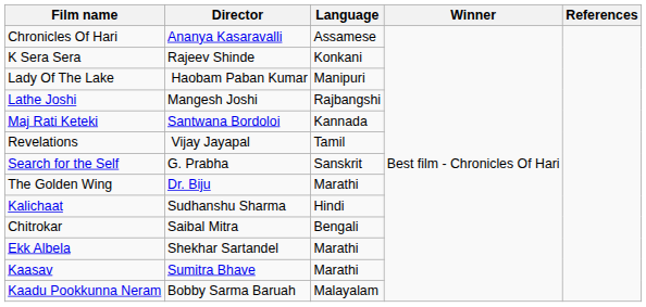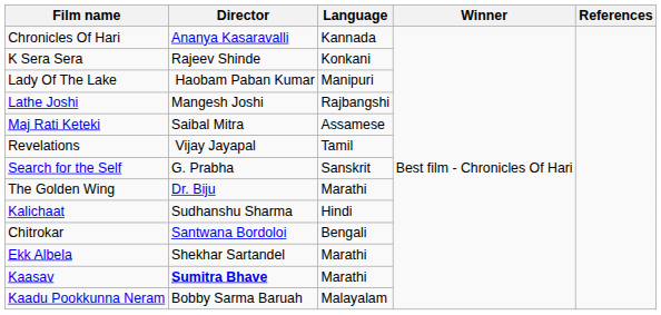 <table class="wikitable sortable">
 <tr>
 <th>Film name</th>
 <th>Director</th>
 <th>Language</th>
 <th>Winner</th>
 <th class=unsortable>References</th>
 </tr>
 <tr>
 <td>Chronicles Of Hari</td>
 <td><a href='#'>Ananya Kasaravalli</a></td>
-<td>Assamese</td>
+<td>Kannada</td>
 <td align="center" Rowspan="13">Best film - Chronicles Of Hari</td>
 <td align="center" Rowspan="13"></td>
 </tr>
 <tr>
 <td>K Sera Sera</td>
 <td>Rajeev Shinde</td>
 <td>Konkani</td>
 </tr>
 <tr>
 <td>Lady Of The Lake</td>
 <td> Haobam Paban Kumar</td>
 <td>Manipuri</td>
 </tr>
 <tr>
 <td><a href='#'>Lathe Joshi</a></td>
 <td>Mangesh Joshi</td>
 <td>Rajbangshi</td>
 </tr>
 <tr>
 <td><a href='#'>Maj Rati Keteki</a></td>
-<td><a href='#'>Santwana Bordoloi</a></td>
-<td>Kannada</td>
+<td>Saibal Mitra</td>
+<td>Assamese</td>
 </tr>
 <tr>
 <td>Revelations</td>
 <td> Vijay Jayapal</td>
 <td>Tamil</td>
 </tr>
 <tr>
 <td><a href='#'>Search for the Self</a></td>
 <td>G. Prabha</td>
 <td>Sanskrit</td>
 </tr>
 <tr>
 <td>The Golden Wing</td>
 <td><a href='#'>Dr. Biju</a></td>
 <td>Marathi</td>
 </tr>
 <tr>
 <td><a href='#'>Kalichaat</a></td>
 <td>Sudhanshu Sharma</td>
 <td>Hindi</td>
 </tr>
 <tr>
 <td>Chitrokar</td>
-<td>Saibal Mitra</td>
+<td><a href='#'>Santwana Bordoloi</a></td>
 <td>Bengali</td>
 </tr>
 <tr>
 <td><a href='#'>Ekk Albela</a></td>
 <td>Shekhar Sartandel</td>
 <td>Marathi</td>
 </tr>
 <tr>
 <td><a href='#'>Kaasav</a></td>
-<td><a href='#'>Sumitra Bhave</a></td>
+<td><strong><a href='#'>Sumitra Bhave</a></strong></td>
 <td>Marathi</td>
 </tr>
 <tr>
 <td><a href='#'>Kaadu Pookkunna Neram</a></td>
 <td>Bobby Sarma Baruah</td>
 <td>Malayalam</td>
 </tr>
 </table>
